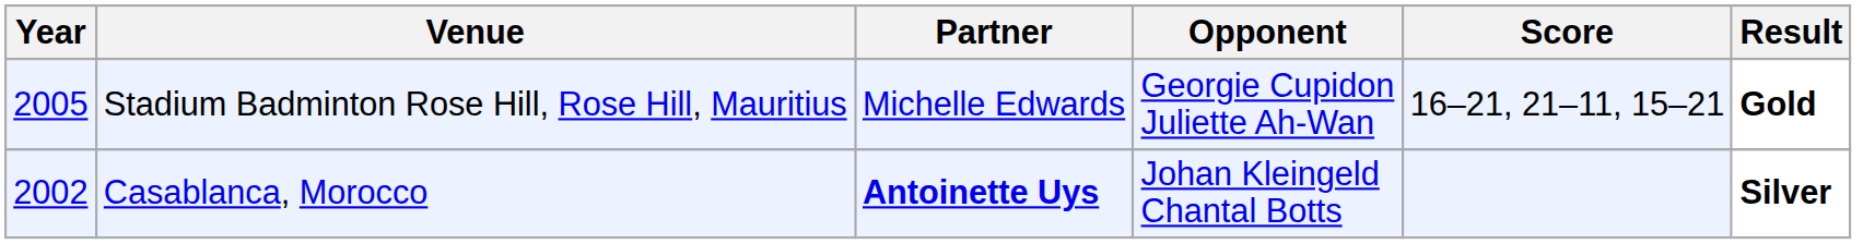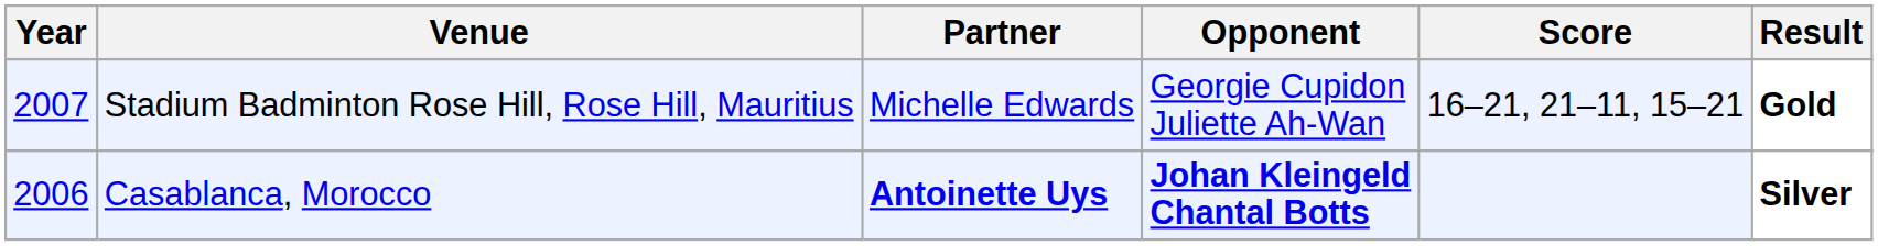 <table class="sortable wikitable" style="font-size: 90%;">
 <tr>
 <th>Year</th>
 <th>Venue</th>
 <th>Partner</th>
 <th>Opponent</th>
 <th>Score</th>
 <th>Result</th>
 </tr>
 <tr>
 </tr>
 <tr style="background:#ECF2FF">
-<td align="center"><a href='#'>2005</a></td>
+<td align="center"><a href='#'>2007</a></td>
 <td align="left">Stadium Badminton Rose Hill, <a href='#'>Rose Hill</a>, <a href='#'>Mauritius</a></td>
 <td align="left"> <a href='#'>Michelle Edwards</a></td>
 <td align="left"> <a href='#'>Georgie Cupidon</a><br> <a href='#'>Juliette Ah-Wan</a></td>
 <td align="left">16–21, 21–11, 15–21</td>
 <td style="text-align:left; background:white"> <strong>Gold</strong></td>
 </tr>
 <tr>
 </tr>
 <tr style="background:#ECF2FF">
-<td align="center"><a href='#'>2002</a></td>
+<td align="center"><a href='#'>2006</a></td>
 <td align="left"><a href='#'>Casablanca</a>, <a href='#'>Morocco</a></td>
 <td align="left"><strong> <a href='#'>Antoinette Uys</a></strong></td>
-<td align="left"> <a href='#'>Johan Kleingeld</a><br> <a href='#'>Chantal Botts</a></td>
+<td align="left"><strong> <a href='#'>Johan Kleingeld</a><br> <a href='#'>Chantal Botts</a></strong></td>
 <td align="left"></td>
 <td style="text-align:left; background:white"> <strong>Silver</strong></td>
 </tr>
 </table>
